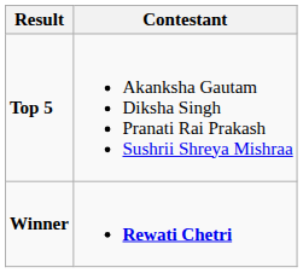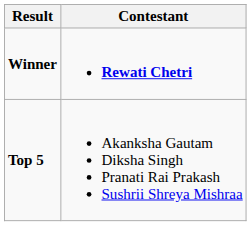 <table class="wikitable">
 <tr>
 <th>Result</th>
 <th>Contestant</th>
 </tr>
 <tr>
+<td><strong>Winner</strong></td>
+<td><br><ul><li><strong><a href='#'>Rewati Chetri</a></strong></li></ul></td>
+</tr>
+<tr>
 <td><strong>Top 5</strong></td>
 <td><br><ul><li>Akanksha Gautam</li><li>Diksha Singh</li><li>Pranati Rai Prakash</li><li><a href='#'>Sushrii Shreya Mishraa</a></li></ul></td>
 </tr>
-<tr>
-<td><strong>Winner</strong></td>
-<td><br><ul><li><strong><a href='#'>Rewati Chetri</a></strong></li></ul></td>
-</tr>
 </table>
